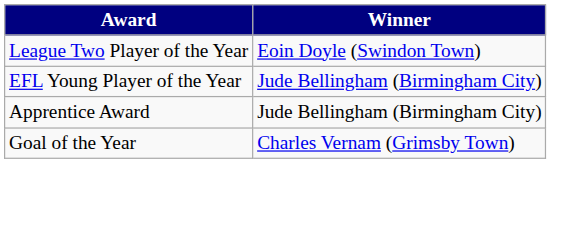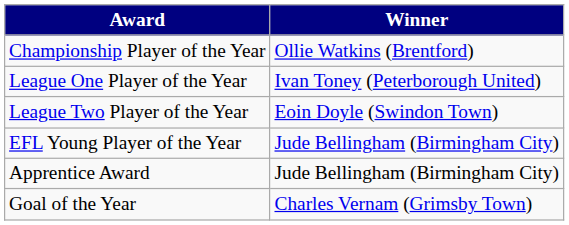 <table class="wikitable">
 <tr>
 <th style="background-color: navy; color: white;">Award</th>
 <th style="background-color: navy; color: white;">Winner</th>
+</tr>
+<tr>
+<td><a href='#'>Championship</a> Player of the Year</td>
+<td><a href='#'>Ollie Watkins</a> (<a href='#'>Brentford</a>)</td>
+</tr>
+<tr>
+<td><a href='#'>League One</a> Player of the Year</td>
+<td><a href='#'>Ivan Toney</a> (<a href='#'>Peterborough United</a>)</td>
 </tr>
 <tr>
 <td><a href='#'>League Two</a> Player of the Year</td>
 <td><a href='#'>Eoin Doyle</a> (<a href='#'>Swindon Town</a>)</td>
 </tr>
 <tr>
 <td><a href='#'>EFL</a> Young Player of the Year</td>
 <td><a href='#'>Jude Bellingham</a> (<a href='#'>Birmingham City</a>)</td>
 </tr>
 <tr>
 <td>Apprentice Award</td>
 <td>Jude Bellingham (Birmingham City)</td>
 </tr>
 <tr>
 <td>Goal of the Year</td>
 <td><a href='#'>Charles Vernam</a> (<a href='#'>Grimsby Town</a>)</td>
 </tr>
 </table>
